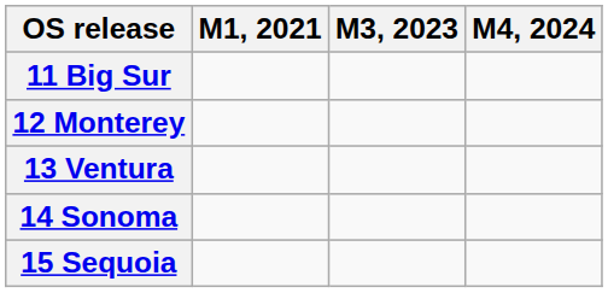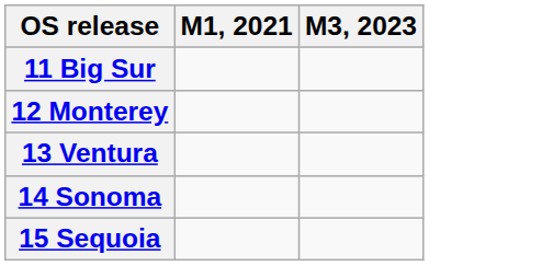 <table class="wikitable" font-size:90%; text-align:center">
 <tr>
 <th>OS release</th>
 <th>M1, 2021</th>
 <th>M3, 2023</th>
-<th>M4, 2024</th>
 </tr>
 <tr>
 <th><a href='#'>11 Big Sur</a></th>
-<td></td>
 <td></td>
 <td></td>
 </tr>
 <tr>
 <th><a href='#'>12 Monterey</a></th>
 <td></td>
 <td></td>
-<td></td>
 </tr>
 <tr>
 <th><a href='#'>13 Ventura</a></th>
-<td></td>
 <td></td>
 <td></td>
 </tr>
 <tr>
 <th><a href='#'>14 Sonoma</a></th>
 <td></td>
 <td></td>
-<td></td>
 </tr>
 <tr>
 <th><a href='#'>15 Sequoia</a></th>
 <td></td>
 <td></td>
-<td></td>
 </tr>
 </table>
